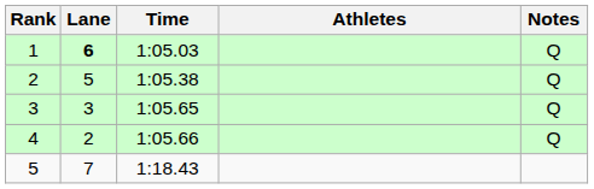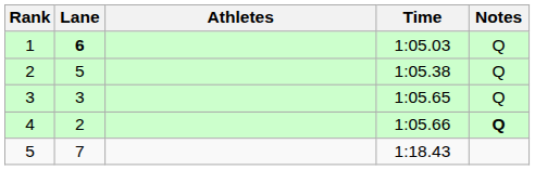 <table class="wikitable sortable" style="text-align:center;">
 <tr>
 <th width=40>Rank</th>
 <th width=40>Lane</th>
+<th width=250>Athletes</th>
 <th width=80>Time</th>
-<th width=250>Athletes</th>
 <th width=50>Notes</th>
 </tr>
 <tr bgcolor=ccffcc>
 <td>1</td>
 <td><strong>6</strong></td>
+<td align=left></td>
 <td>1:05.03</td>
-<td align=left></td>
 <td>Q</td>
 </tr>
 <tr bgcolor=ccffcc>
 <td>2</td>
 <td>5</td>
+<td align=left></td>
 <td>1:05.38</td>
-<td align=left></td>
 <td>Q</td>
 </tr>
 <tr bgcolor=ccffcc>
 <td>3</td>
 <td>3</td>
+<td align=left></td>
 <td>1:05.65</td>
-<td align=left></td>
 <td>Q</td>
 </tr>
 <tr bgcolor=ccffcc>
 <td>4</td>
 <td>2</td>
+<td align=left></td>
 <td>1:05.66</td>
-<td align=left></td>
-<td>Q</td>
+<td><strong>Q</strong></td>
 </tr>
 <tr>
 <td>5</td>
 <td>7</td>
+<td align=left></td>
 <td>1:18.43</td>
-<td align=left></td>
 <td></td>
 </tr>
 </table>
